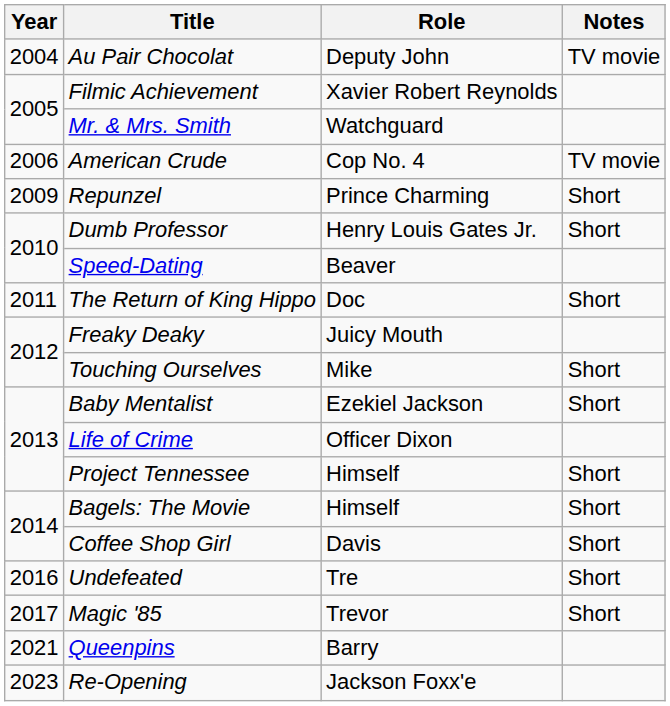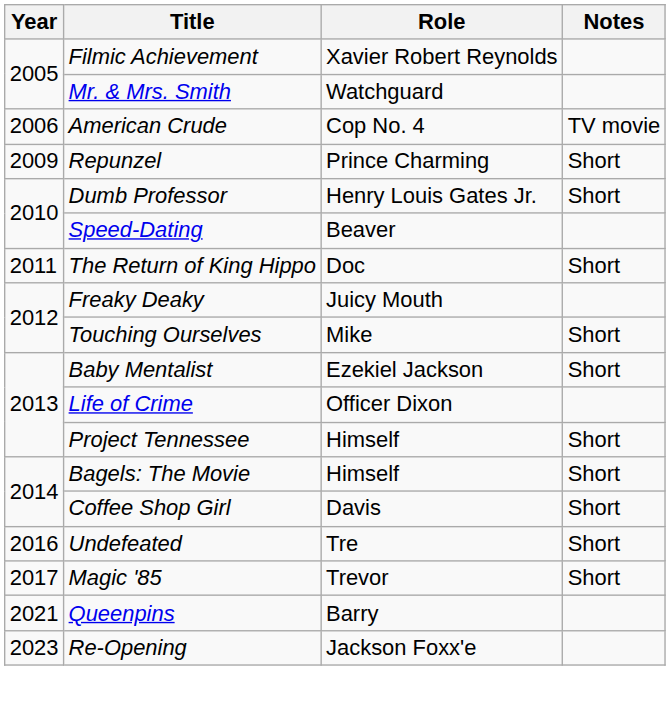 <table class="wikitable plainrowheaders sortable" style="margin-right: 0;">
 <tr>
 <th>Year</th>
 <th>Title</th>
 <th>Role</th>
 <th>Notes</th>
-</tr>
-<tr>
-<td>2004</td>
-<td><em>Au Pair Chocolat</em></td>
-<td>Deputy John</td>
-<td>TV movie</td>
 </tr>
 <tr>
 <td rowspan=2>2005</td>
 <td><em>Filmic Achievement</em></td>
 <td>Xavier Robert Reynolds</td>
 <td></td>
 </tr>
 <tr>
 <td><em><a href='#'>Mr. & Mrs. Smith</a></em></td>
 <td>Watchguard</td>
 <td></td>
 </tr>
 <tr>
 <td>2006</td>
 <td><em>American Crude</em></td>
 <td>Cop No. 4</td>
 <td>TV movie</td>
 </tr>
 <tr>
 <td>2009</td>
 <td><em>Repunzel</em></td>
 <td>Prince Charming</td>
 <td>Short</td>
 </tr>
 <tr>
 <td rowspan=2>2010</td>
 <td><em>Dumb Professor</em></td>
 <td>Henry Louis Gates Jr.</td>
 <td>Short</td>
 </tr>
 <tr>
 <td><em><a href='#'>Speed-Dating</a></em></td>
 <td>Beaver</td>
 <td></td>
 </tr>
 <tr>
 <td>2011</td>
 <td><em>The Return of King Hippo</em></td>
 <td>Doc</td>
 <td>Short</td>
 </tr>
 <tr>
 <td rowspan=2>2012</td>
 <td><em>Freaky Deaky</em></td>
 <td>Juicy Mouth</td>
 <td></td>
 </tr>
 <tr>
 <td><em>Touching Ourselves</em></td>
 <td>Mike</td>
 <td>Short</td>
 </tr>
 <tr>
 <td rowspan=3>2013</td>
 <td><em>Baby Mentalist</em></td>
 <td>Ezekiel Jackson</td>
 <td>Short</td>
 </tr>
 <tr>
 <td><em><a href='#'>Life of Crime</a></em></td>
 <td>Officer Dixon</td>
 <td></td>
 </tr>
 <tr>
 <td><em>Project Tennessee</em></td>
 <td>Himself</td>
 <td>Short</td>
 </tr>
 <tr>
 <td rowspan=2>2014</td>
 <td><em>Bagels: The Movie</em></td>
 <td>Himself</td>
 <td>Short</td>
 </tr>
 <tr>
 <td><em>Coffee Shop Girl</em></td>
 <td>Davis</td>
 <td>Short</td>
 </tr>
 <tr>
 <td>2016</td>
 <td><em>Undefeated</em></td>
 <td>Tre</td>
 <td>Short</td>
 </tr>
 <tr>
 <td>2017</td>
 <td><em>Magic '85</em></td>
 <td>Trevor</td>
 <td>Short</td>
 </tr>
 <tr>
 <td>2021</td>
 <td><em><a href='#'>Queenpins</a></em></td>
 <td>Barry</td>
 <td></td>
 </tr>
 <tr>
 <td>2023</td>
 <td><em>Re-Opening</em></td>
 <td>Jackson Foxx'e</td>
 <td></td>
 </tr>
 </table>
